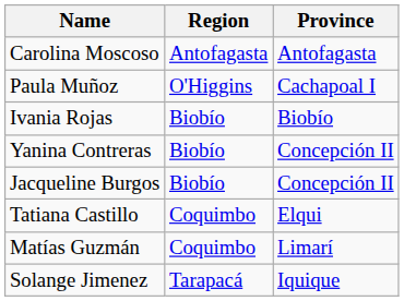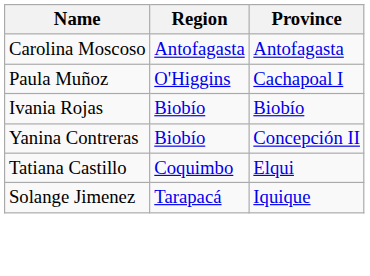 <table class="wikitable">
 <tr>
 <th>Name</th>
 <th>Region</th>
 <th>Province</th>
 </tr>
 <tr>
 <td>Carolina Moscoso</td>
 <td><a href='#'>Antofagasta</a></td>
 <td><a href='#'>Antofagasta</a></td>
 </tr>
 <tr>
 <td>Paula Muñoz</td>
 <td><a href='#'>O'Higgins</a></td>
 <td><a href='#'>Cachapoal I</a></td>
 </tr>
 <tr>
 <td>Ivania Rojas</td>
 <td><a href='#'>Biobío</a></td>
 <td><a href='#'>Biobío</a></td>
 </tr>
 <tr>
 <td>Yanina Contreras</td>
 <td><a href='#'>Biobío</a></td>
 <td><a href='#'>Concepción II</a></td>
 </tr>
 <tr>
-<td>Jacqueline Burgos</td>
-<td><a href='#'>Biobío</a></td>
-<td><a href='#'>Concepción II</a></td>
-</tr>
-<tr>
 <td>Tatiana Castillo</td>
 <td><a href='#'>Coquimbo</a></td>
 <td><a href='#'>Elqui</a></td>
-</tr>
-<tr>
-<td>Matías Guzmán</td>
-<td><a href='#'>Coquimbo</a></td>
-<td><a href='#'>Limarí</a></td>
 </tr>
 <tr>
 <td>Solange Jimenez</td>
 <td><a href='#'>Tarapacá</a></td>
 <td><a href='#'>Iquique</a></td>
 </tr>
 </table>
